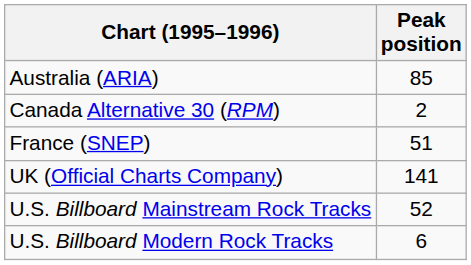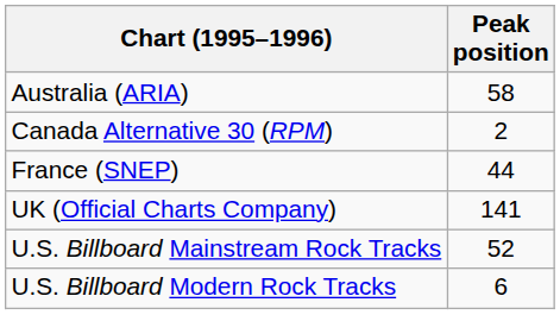 <table class="wikitable sortable">
 <tr>
 <th>Chart (1995–1996)</th>
 <th>Peak<br>position</th>
 </tr>
 <tr>
 <td>Australia (<a href='#'>ARIA</a>)</td>
-<td align="center">85</td>
+<td align="center">58</td>
 </tr>
 <tr>
 <td>Canada <a href='#'>Alternative 30</a> (<em><a href='#'>RPM</a></em>)</td>
 <td align="center">2</td>
 </tr>
 <tr>
 <td>France (<a href='#'>SNEP</a>)</td>
-<td align="center">51</td>
+<td align="center">44</td>
 </tr>
 <tr>
 <td>UK (<a href='#'>Official Charts Company</a>)</td>
 <td align="center">141</td>
 </tr>
 <tr>
 <td>U.S. <em>Billboard</em> <a href='#'>Mainstream Rock Tracks</a></td>
 <td align="center">52</td>
 </tr>
 <tr>
 <td>U.S. <em>Billboard</em> <a href='#'>Modern Rock Tracks</a></td>
 <td align="center">6</td>
 </tr>
 </table>
